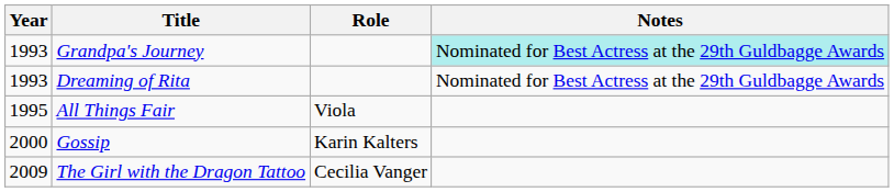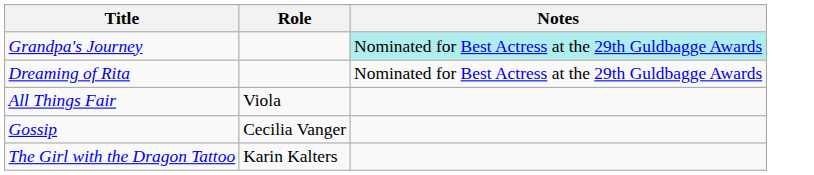 <table class="wikitable" style="font-size: 100%;">
 <tr>
-<th>Year</th>
 <th>Title</th>
 <th>Role</th>
 <th>Notes</th>
 </tr>
 <tr>
-<td>1993</td>
 <td><em><a href='#'>Grandpa's Journey</a></em></td>
 <td></td>
 <td style="background: paleturquoise;">Nominated for <a href='#'>Best Actress</a> at the <a href='#'>29th Guldbagge Awards</a></td>
 </tr>
 <tr>
-<td>1993</td>
 <td><em><a href='#'>Dreaming of Rita</a></em></td>
 <td></td>
 <td>Nominated for <a href='#'>Best Actress</a> at the <a href='#'>29th Guldbagge Awards</a></td>
 </tr>
 <tr>
-<td>1995</td>
 <td><em><a href='#'>All Things Fair</a></em></td>
 <td>Viola</td>
 <td></td>
 </tr>
 <tr>
-<td>2000</td>
 <td><em><a href='#'>Gossip</a></em></td>
+<td>Cecilia Vanger</td>
+<td></td>
+</tr>
+<tr>
+<td><em><a href='#'>The Girl with the Dragon Tattoo</a></em></td>
 <td>Karin Kalters</td>
 <td></td>
 </tr>
-<tr>
-<td>2009</td>
-<td><em><a href='#'>The Girl with the Dragon Tattoo</a></em></td>
-<td>Cecilia Vanger</td>
-<td></td>
-</tr>
 </table>
